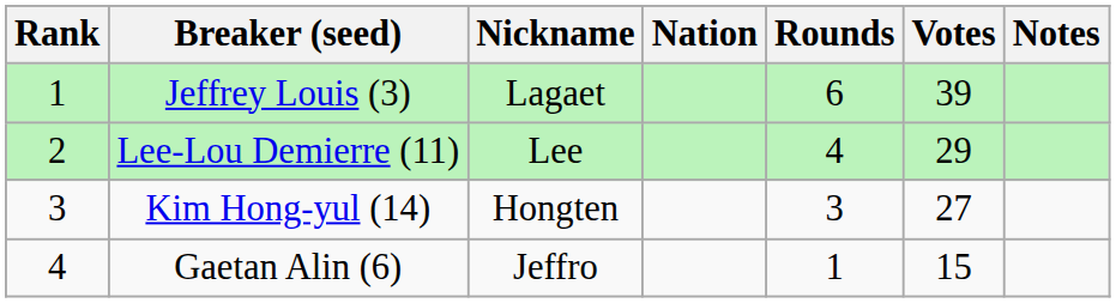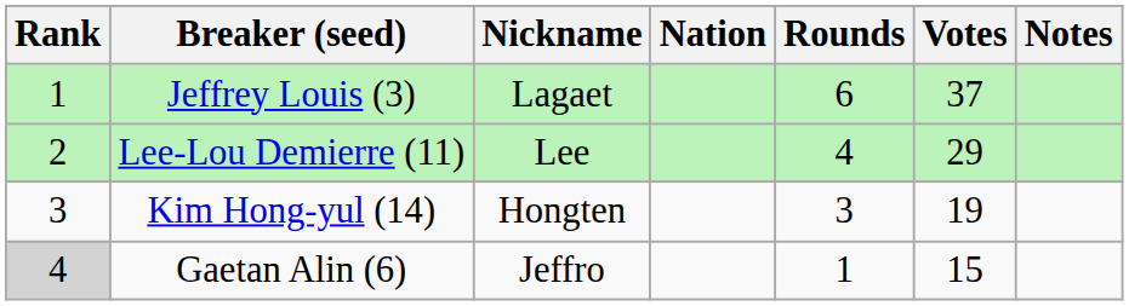 <table class="wikitable sortable" style="text-align:center">
 <tr>
 <th>Rank</th>
 <th>Breaker (seed)</th>
 <th>Nickname</th>
 <th>Nation</th>
 <th>Rounds</th>
 <th>Votes</th>
 <th>Notes</th>
 </tr>
 <tr bgcolor=bbf3bb>
 <td>1</td>
 <td><a href='#'>Jeffrey Louis</a> (3)</td>
 <td>Lagaet</td>
 <td></td>
 <td>6</td>
-<td>39</td>
+<td>37</td>
 <td></td>
 </tr>
 <tr bgcolor=bbf3bb>
 <td>2</td>
 <td><a href='#'>Lee-Lou Demierre</a> (11)</td>
 <td>Lee</td>
 <td></td>
 <td>4</td>
 <td>29</td>
 <td></td>
 </tr>
 <tr>
 <td>3</td>
 <td><a href='#'>Kim Hong-yul</a> (14)</td>
 <td>Hongten</td>
 <td></td>
 <td>3</td>
-<td>27</td>
+<td>19</td>
 <td></td>
 </tr>
 <tr>
-<td>4</td>
+<td style="background: lightgrey;">4</td>
 <td>Gaetan Alin (6)</td>
 <td>Jeffro</td>
 <td></td>
 <td>1</td>
 <td>15</td>
 <td></td>
 </tr>
 </table>
